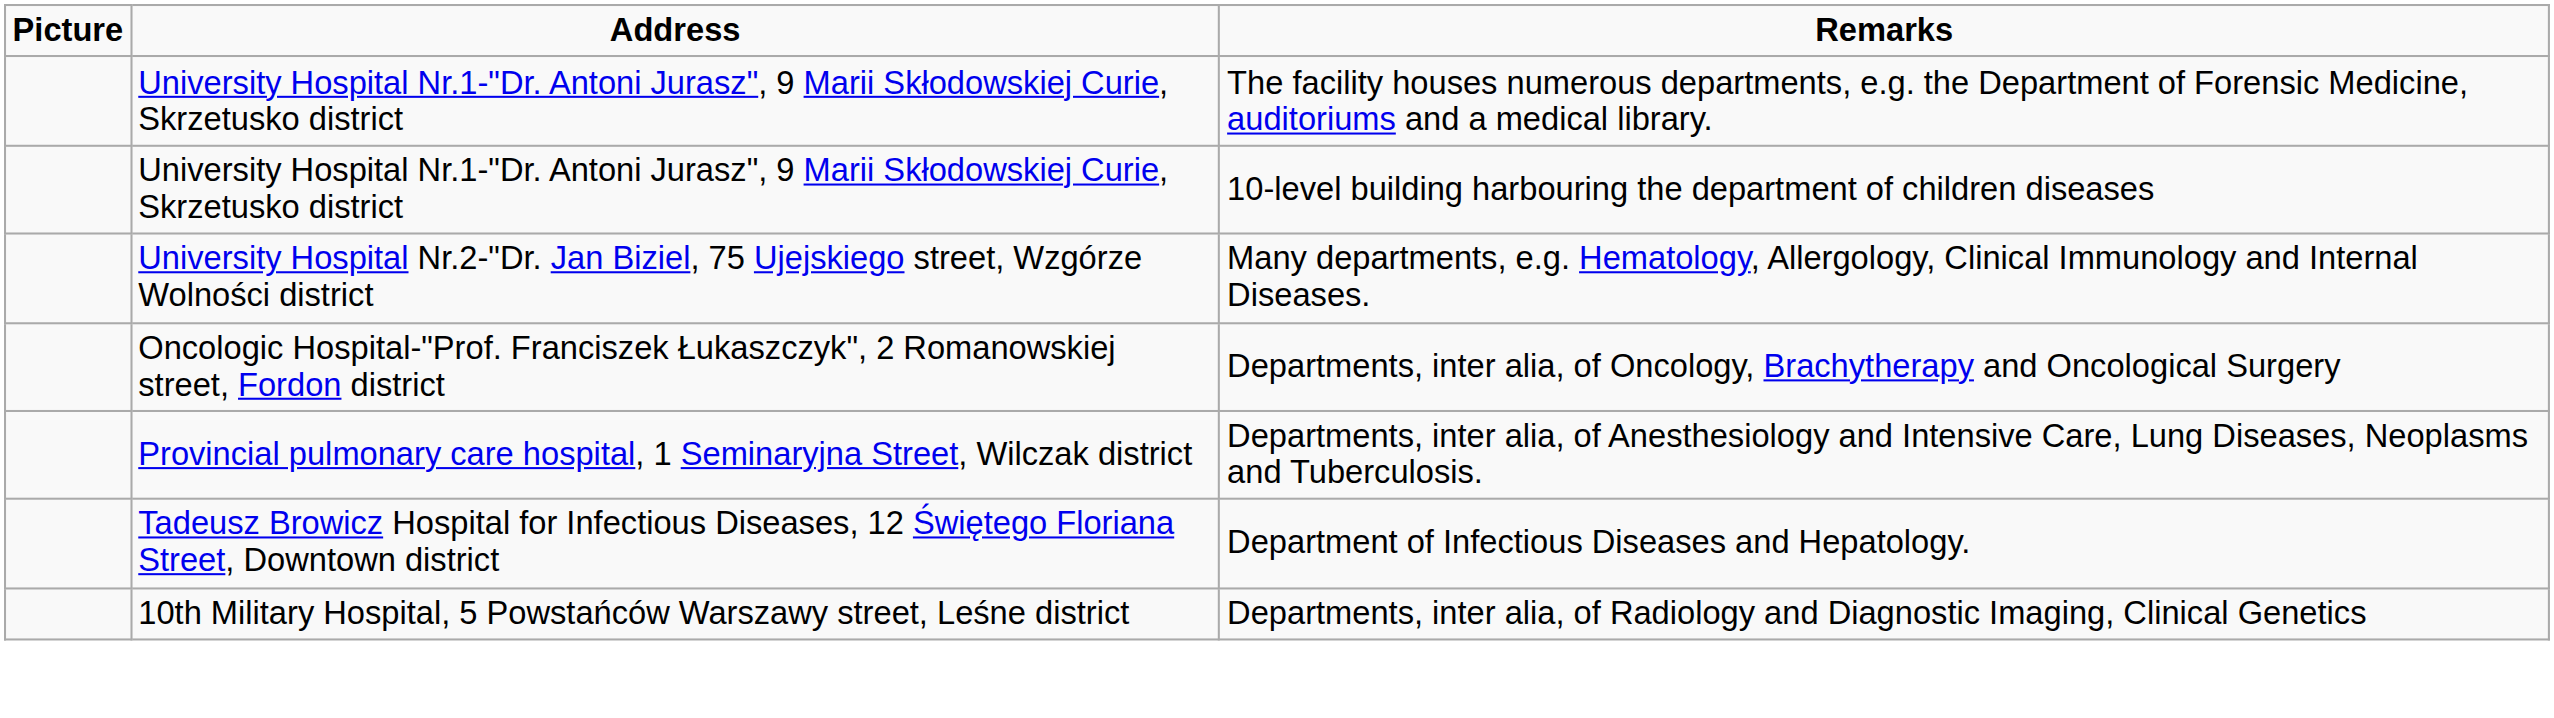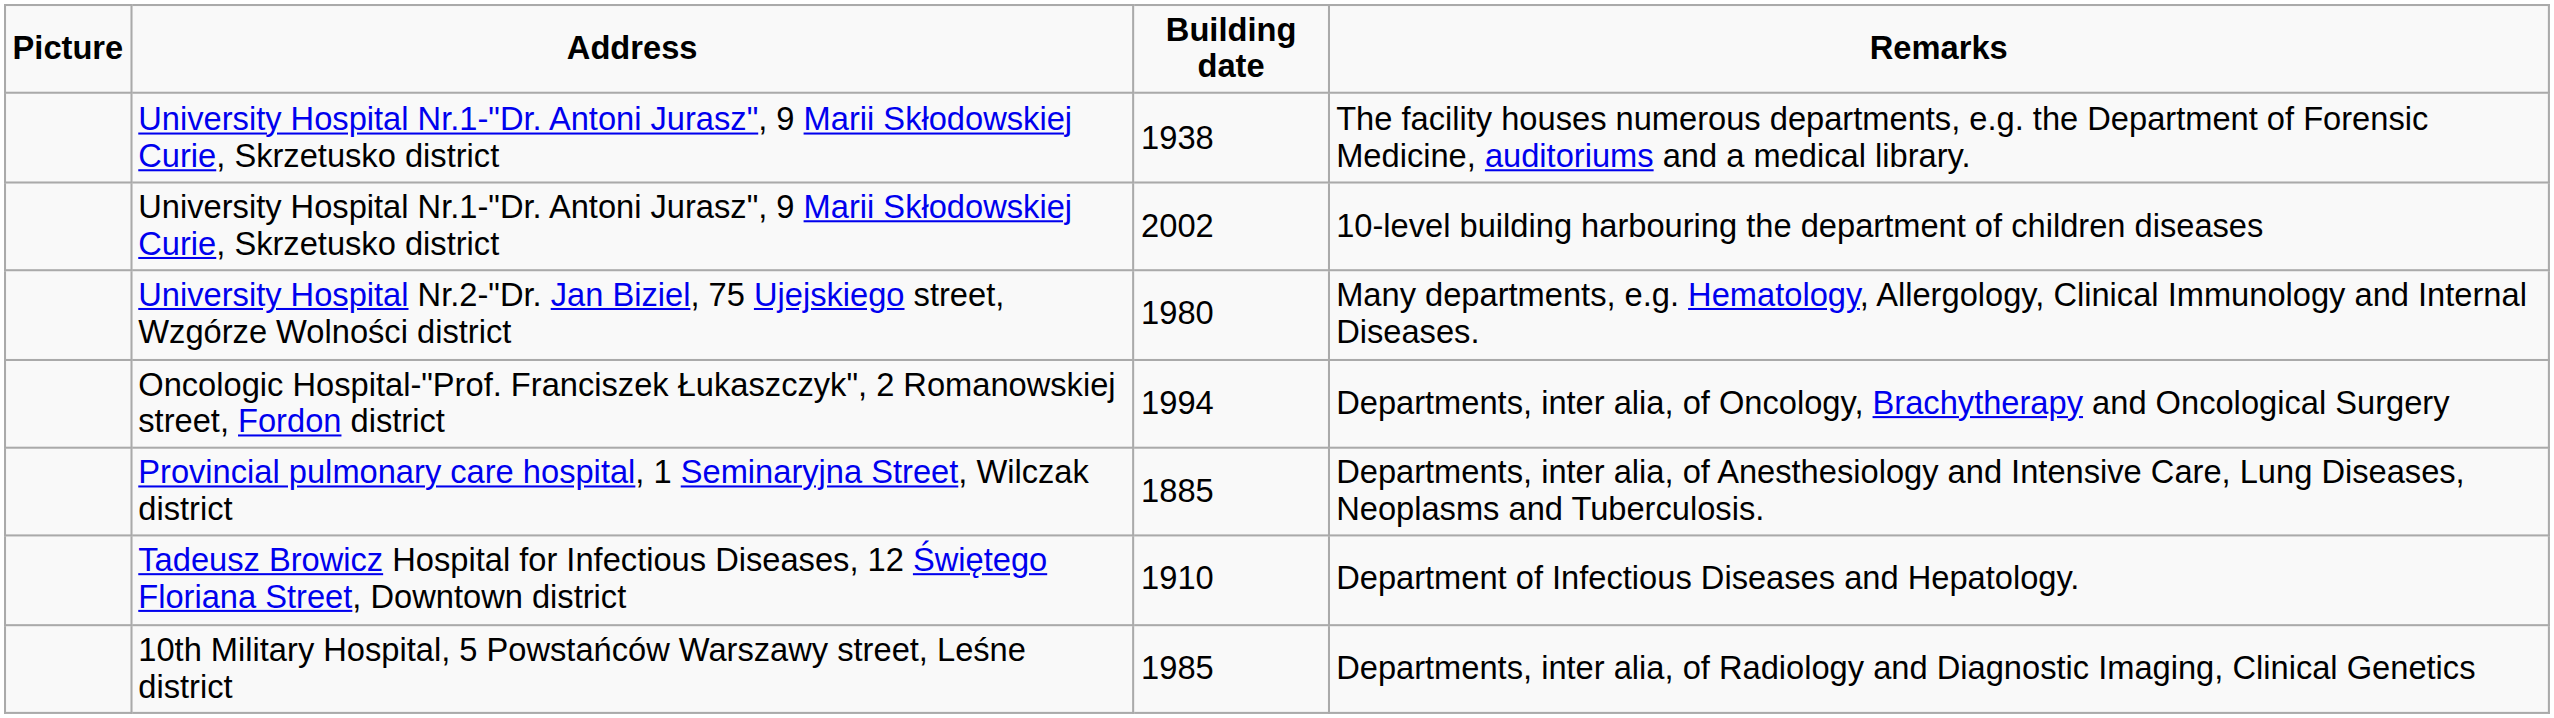 <table class="wikitable" width="">
 <tr align="center">
 <td><strong>Picture</strong></td>
 <td><strong>Address</strong></td>
+<td><strong>Building date</strong></td>
 <td><strong>Remarks</strong></td>
 </tr>
 <tr>
 <td></td>
 <td><a href='#'>University Hospital Nr.1-"Dr. Antoni Jurasz"</a>, 9 <a href='#'>Marii Skłodowskiej Curie</a>, Skrzetusko district</td>
+<td>1938</td>
 <td>The facility houses numerous departments, e.g. the Department of Forensic Medicine, <a href='#'>auditoriums</a> and a medical library.</td>
 </tr>
 <tr>
 <td></td>
 <td>University Hospital Nr.1-"Dr. Antoni Jurasz", 9 <a href='#'>Marii Skłodowskiej Curie</a>, Skrzetusko district</td>
+<td>2002</td>
 <td>10-level building harbouring the department of children diseases</td>
 </tr>
 <tr>
 <td></td>
 <td><a href='#'>University Hospital</a> Nr.2-"Dr. <a href='#'>Jan Biziel</a>, 75 <a href='#'>Ujejskiego</a> street, Wzgórze Wolności district</td>
+<td>1980</td>
 <td>Many departments, e.g. <a href='#'>Hematology</a>, Allergology, Clinical Immunology and Internal Diseases.</td>
 </tr>
 <tr>
 <td></td>
 <td>Oncologic Hospital-"Prof. Franciszek Łukaszczyk", 2 Romanowskiej street, <a href='#'>Fordon</a> district</td>
+<td>1994</td>
 <td>Departments, inter alia, of Oncology, <a href='#'>Brachytherapy</a> and Oncological Surgery</td>
 </tr>
 <tr>
 <td></td>
 <td><a href='#'>Provincial pulmonary care hospital</a>, 1 <a href='#'>Seminaryjna Street</a>, Wilczak district</td>
+<td>1885</td>
 <td>Departments, inter alia, of Anesthesiology and Intensive Care, Lung Diseases, Neoplasms and Tuberculosis.</td>
 </tr>
 <tr>
 <td></td>
 <td><a href='#'>Tadeusz Browicz</a> Hospital for Infectious Diseases, 12 <a href='#'>Świętego Floriana Street</a>, Downtown district</td>
+<td>1910</td>
 <td>Department of Infectious Diseases and Hepatology.</td>
 </tr>
 <tr>
 <td></td>
 <td>10th Military Hospital, 5 Powstańców Warszawy street, Leśne district</td>
+<td>1985</td>
 <td>Departments, inter alia, of Radiology and Diagnostic Imaging, Clinical Genetics</td>
 </tr>
 </table>
